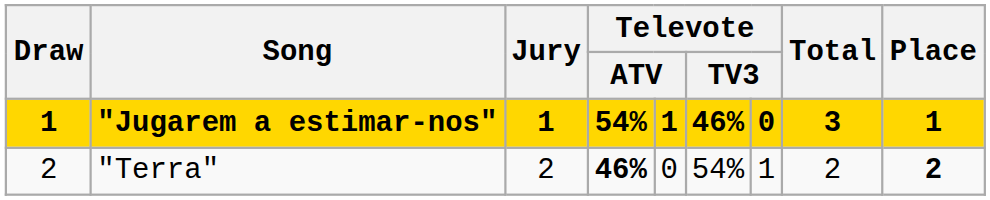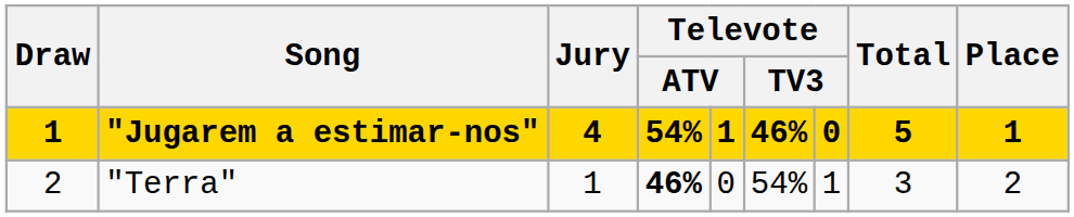 <table class="sortable wikitable" style="margin: 1em auto 1em auto; text-align:center">
 <tr>
 <th rowspan="2">Draw</th>
 <th rowspan="2">Song</th>
 <th rowspan="2">Jury</th>
 <th colspan="4">Televote</th>
 <th rowspan="2">Total</th>
 <th rowspan="2">Place</th>
 </tr>
 <tr>
 <th colspan="2">ATV</th>
 <th colspan="2">TV3</th>
 </tr>
 <tr style="font-weight:bold; background:gold;">
 <td>1</td>
 <td align="left">"Jugarem a estimar-nos"</td>
-<td>1</td>
+<td>4</td>
 <td>54%</td>
 <td>1</td>
 <td>46%</td>
 <td>0</td>
-<td>3</td>
+<td>5</td>
 <td>1</td>
 </tr>
 <tr>
 <td>2</td>
 <td align="left">"Terra"</td>
-<td>2</td>
+<td>1</td>
 <td><strong>46%</strong></td>
 <td>0</td>
 <td>54%</td>
 <td>1</td>
+<td>3</td>
 <td>2</td>
-<td><strong>2</strong></td>
 </tr>
 </table>
